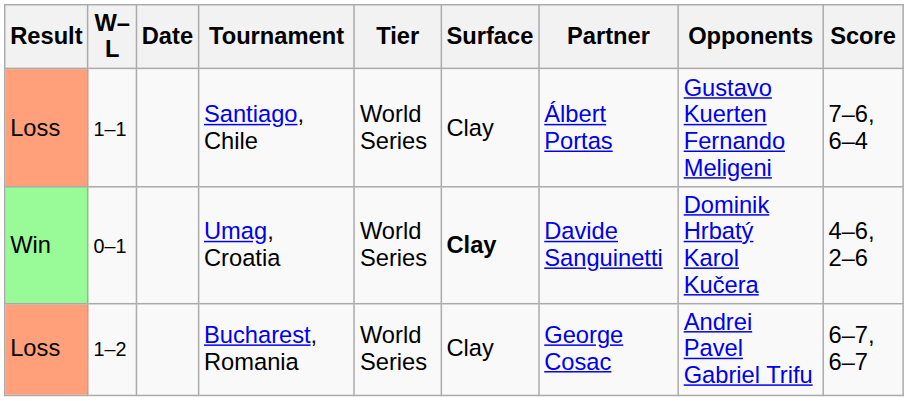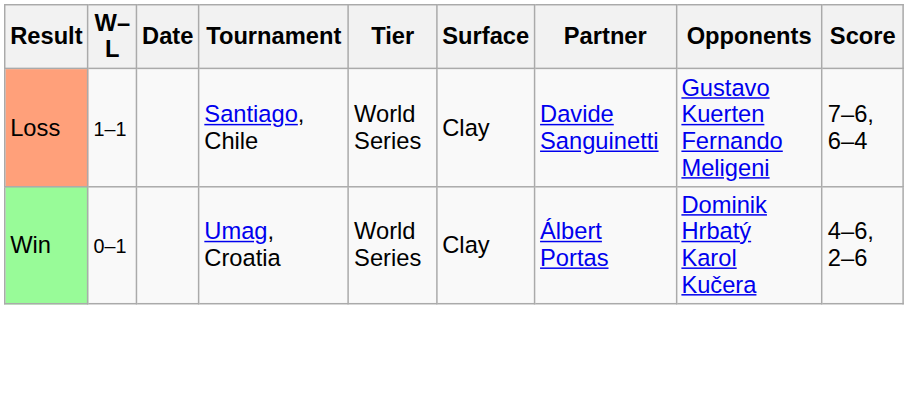 <table class="sortable wikitable">
 <tr>
 <th>Result</th>
 <th class="unsortable">W–L</th>
 <th>Date</th>
 <th>Tournament</th>
 <th>Tier</th>
 <th>Surface</th>
 <th>Partner</th>
 <th>Opponents</th>
 <th class="unsortable">Score</th>
 </tr>
 <tr>
 <td style="background:#ffa07a;">Loss</td>
 <td><small>1–1</small></td>
 <td><a href='#'></a></td>
 <td><a href='#'>Santiago</a>, Chile</td>
 <td>World Series</td>
 <td>Clay</td>
-<td> <a href='#'>Álbert Portas</a></td>
+<td> <a href='#'>Davide Sanguinetti</a></td>
 <td> <a href='#'>Gustavo Kuerten</a> <br>  <a href='#'>Fernando Meligeni</a></td>
 <td>7–6, 6–4</td>
 </tr>
 <tr>
 <td style="background:#98fb98;">Win</td>
 <td><small>0–1</small></td>
 <td><a href='#'></a></td>
 <td><a href='#'>Umag</a>, Croatia</td>
 <td>World Series</td>
-<td><strong>Clay</strong></td>
-<td> <a href='#'>Davide Sanguinetti</a></td>
+<td>Clay</td>
+<td> <a href='#'>Álbert Portas</a></td>
 <td> <a href='#'>Dominik Hrbatý</a> <br>  <a href='#'>Karol Kučera</a></td>
 <td>4–6, 2–6</td>
 </tr>
-<tr>
-<td style="background:#ffa07a;">Loss</td>
-<td><small>1–2</small></td>
-<td><a href='#'></a></td>
-<td><a href='#'>Bucharest</a>, Romania</td>
-<td>World Series</td>
-<td>Clay</td>
-<td> <a href='#'>George Cosac</a></td>
-<td> <a href='#'>Andrei Pavel</a> <br>  <a href='#'>Gabriel Trifu</a></td>
-<td>6–7, 6–7</td>
-</tr>
 </table>
